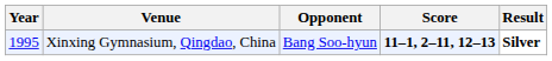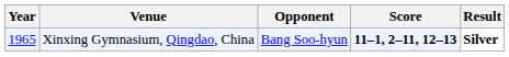 <table class="sortable wikitable" style="font-size: 90%;">
 <tr>
 <th>Year</th>
 <th>Venue</th>
 <th>Opponent</th>
 <th>Score</th>
 <th>Result</th>
 </tr>
 <tr style="background:#ECF2FF">
-<td align="center"><a href='#'>1995</a></td>
+<td align="center"><a href='#'>1965</a></td>
 <td align="left">Xinxing Gymnasium, <a href='#'>Qingdao</a>, China</td>
 <td align="left"> <a href='#'>Bang Soo-hyun</a></td>
 <td align="left"><strong>11–1, 2–11, 12–13</strong></td>
 <td style="text-align:left; background:white"> <strong>Silver</strong></td>
 </tr>
 </table>
